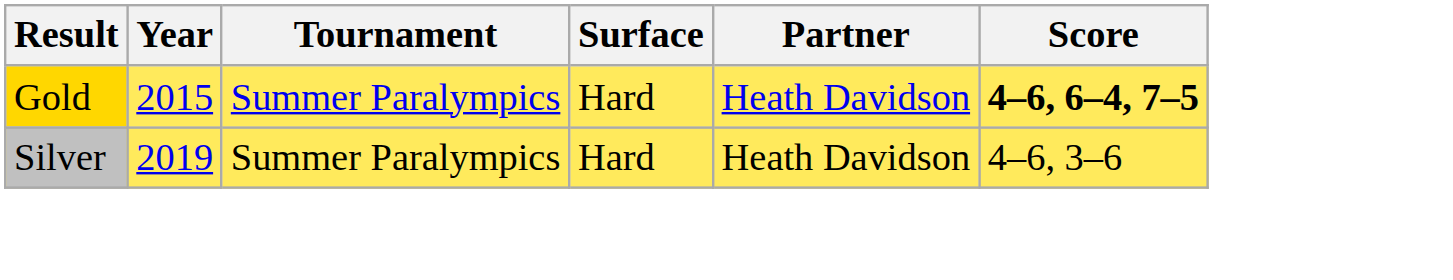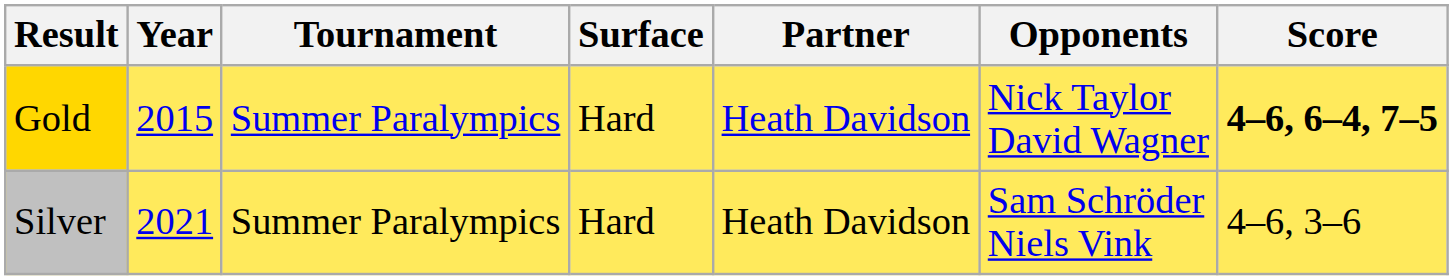 <table class="sortable wikitable">
 <tr>
 <th>Result</th>
 <th>Year</th>
 <th>Tournament</th>
 <th>Surface</th>
 <th>Partner</th>
+<th>Opponents</th>
 <th class="unsortable">Score</th>
 </tr>
 <tr style="background:#ffea5c;">
 <td style="background:gold;">Gold</td>
 <td><a href='#'>2015</a></td>
 <td><a href='#'>Summer Paralympics</a></td>
 <td>Hard</td>
 <td> <a href='#'>Heath Davidson</a></td>
+<td> <a href='#'>Nick Taylor</a><br> <a href='#'>David Wagner</a></td>
 <td><strong>4–6, 6–4, 7–5</strong></td>
 </tr>
 <tr style="background:#ffea5c;">
 <td style="background:silver;">Silver</td>
-<td><a href='#'>2019</a></td>
+<td><a href='#'>2021</a></td>
 <td>Summer Paralympics</td>
 <td>Hard</td>
 <td> Heath Davidson</td>
+<td> <a href='#'>Sam Schröder</a><br> <a href='#'>Niels Vink</a></td>
 <td>4–6, 3–6</td>
 </tr>
 </table>
